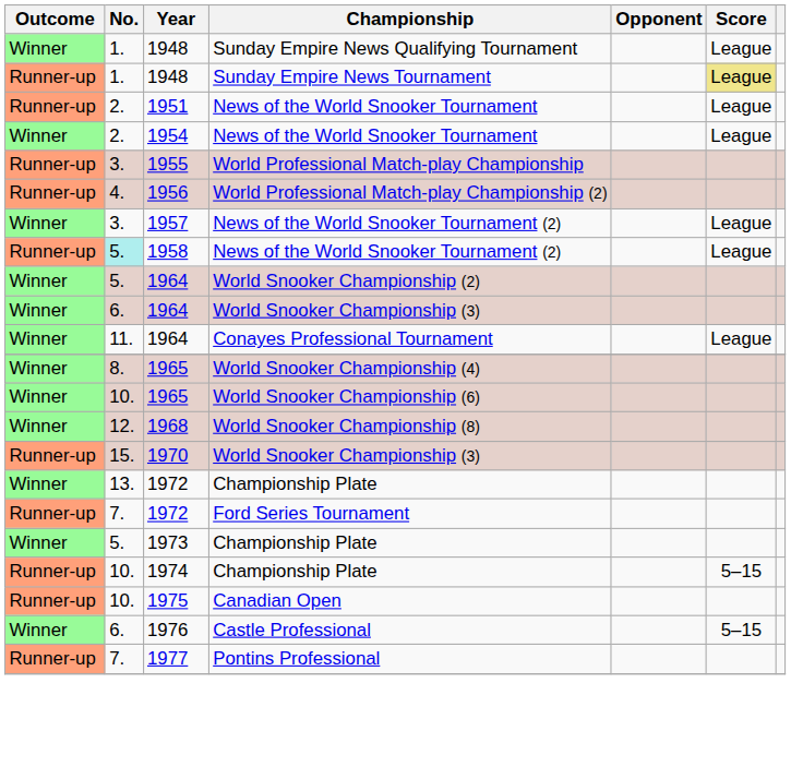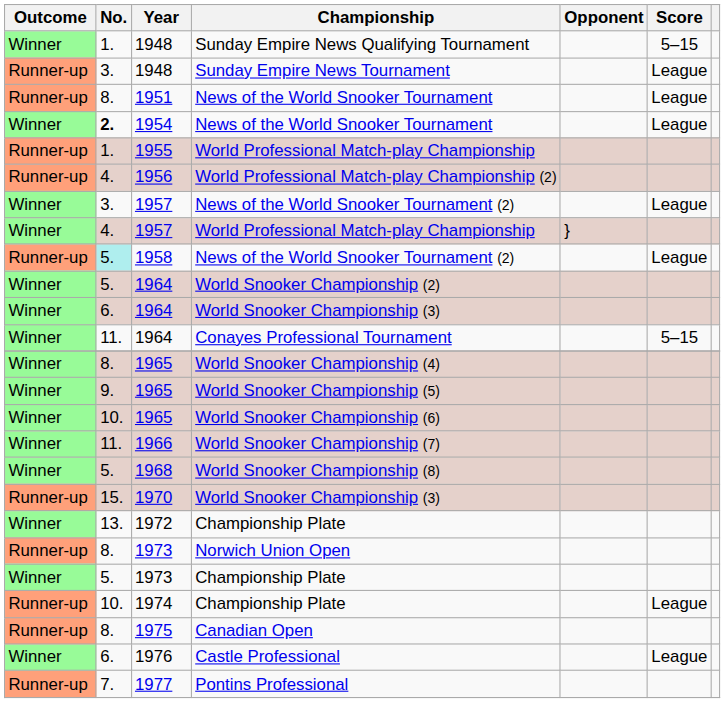 <table class="wikitable">
 <tr>
 <th width="80">Outcome</th>
 <th width="20">No.</th>
 <th width="50">Year</th>
 <th>Championship</th>
 <th>Opponent</th>
 <th>Score</th>
 <th></th>
 </tr>
 <tr>
 <td style="background:#98FB98">Winner</td>
 <td>1.</td>
 <td>1948</td>
 <td>Sunday Empire News Qualifying Tournament</td>
 <td data-sort-value="Kennerley, Kingsley"></td>
+<td align="center">5–15</td>
+<td align="center"></td>
+</tr>
+<tr>
+<td style="background:#ffa07a;">Runner-up</td>
+<td>3.</td>
+<td>1948</td>
+<td><a href='#'>Sunday Empire News Tournament</a></td>
+<td data-sort-value="Davis, Joe"></td>
 <td align="center">League</td>
 <td align="center"></td>
 </tr>
 <tr>
 <td style="background:#ffa07a;">Runner-up</td>
-<td>1.</td>
-<td>1948</td>
-<td><a href='#'>Sunday Empire News Tournament</a></td>
-<td data-sort-value="Davis, Joe"></td>
-<td align="center" style="background: khaki;">League</td>
-<td align="center"></td>
-</tr>
-<tr>
-<td style="background:#ffa07a;">Runner-up</td>
-<td>2.</td>
+<td>8.</td>
 <td><a href='#'>1951</a></td>
 <td><a href='#'>News of the World Snooker Tournament</a></td>
 <td data-sort-value="Brown, Alec"></td>
 <td align="center">League</td>
 <td align="center"></td>
 </tr>
 <tr>
 <td style="background:#98FB98">Winner</td>
-<td>2.</td>
+<td><strong>2.</strong></td>
 <td><a href='#'>1954</a></td>
 <td><a href='#'>News of the World Snooker Tournament</a></td>
 <td data-sort-value="Davis, Joe"></td>
 <td align="center">League</td>
 <td align="center"></td>
 </tr>
 <tr bgcolor="#e5d1cb">
 <td style="background:#ffa07a;">Runner-up</td>
-<td>3.</td>
+<td>1.</td>
 <td><a href='#'>1955</a></td>
 <td><a href='#'>World Professional Match-play Championship</a></td>
 <td data-sort-value="Davis, Fred"></td>
 <td align="center"></td>
 <td align="center"></td>
 </tr>
 <tr bgcolor="#e5d1cb">
 <td style="background:#ffa07a;">Runner-up</td>
 <td>4.</td>
 <td><a href='#'>1956</a></td>
 <td><a href='#'>World Professional Match-play Championship</a> <small>(2)</small></td>
 <td data-sort-value="Davis, Fred"></td>
 <td align="center"></td>
 <td align="center"></td>
 </tr>
 <tr>
 <td style="background:#98FB98">Winner</td>
 <td>3.</td>
 <td><a href='#'>1957</a></td>
 <td><a href='#'>News of the World Snooker Tournament</a> <small>(2)</small></td>
 <td data-sort-value="Davis, Fred"></td>
 <td align="center">League</td>
+<td align="center"></td>
+</tr>
+<tr bgcolor="#e5d1cb">
+<td style="background:#98FB98">Winner</td>
+<td>4.</td>
+<td><a href='#'>1957</a></td>
+<td><a href='#'>World Professional Match-play Championship</a></td>
+<td data-sort-value="Rea, Jackie">}</td>
+<td align="center"></td>
 <td align="center"></td>
 </tr>
 <tr>
 <td style="background:#ffa07a;">Runner-up</td>
 <td style="background: paleturquoise;">5.</td>
 <td><a href='#'>1958</a></td>
 <td><a href='#'>News of the World Snooker Tournament</a> <small>(2)</small></td>
 <td data-sort-value="Davis, Fred"></td>
 <td align="center">League</td>
 <td align="center"></td>
 </tr>
 <tr bgcolor="#e5d1cb">
 <td style="background:#98FB98">Winner</td>
 <td>5.</td>
 <td><a href='#'>1964</a></td>
 <td><a href='#'>World Snooker Championship</a> <small>(2)</small></td>
 <td data-sort-value="Davis, Fred"></td>
 <td align="center"></td>
 <td align="center"></td>
 </tr>
 <tr bgcolor="#e5d1cb">
 <td style="background:#98FB98">Winner</td>
 <td>6.</td>
 <td><a href='#'>1964</a></td>
 <td><a href='#'>World Snooker Championship</a> <small>(3)</small></td>
 <td data-sort-value="Williams, Rex"></td>
 <td align="center"></td>
 <td align="center"></td>
 </tr>
 <tr>
 <td style="background:#98FB98">Winner</td>
 <td>11.</td>
 <td>1964</td>
 <td><a href='#'>Conayes Professional Tournament</a></td>
 <td data-sort-value="Davis, Fred"></td>
-<td align="center">League</td>
+<td align="center">5–15</td>
 <td align="center"></td>
 </tr>
 <tr>
 </tr>
 <tr bgcolor="#e5d1cb">
 <td style="background:#98FB98">Winner</td>
 <td>8.</td>
 <td><a href='#'>1965</a></td>
 <td><a href='#'>World Snooker Championship</a> <small>(4)</small></td>
 <td data-sort-value="Davis, Fred"></td>
 <td align="center"></td>
 <td align="center"></td>
 </tr>
 <tr bgcolor="#e5d1cb">
 <td style="background:#98FB98">Winner</td>
+<td>9.</td>
+<td><a href='#'>1965</a></td>
+<td><a href='#'>World Snooker Championship</a> <small>(5)</small></td>
+<td data-sort-value="Williams, Rex"></td>
+<td align="center"></td>
+<td align="center"></td>
+</tr>
+<tr bgcolor="#e5d1cb">
+<td style="background:#98FB98">Winner</td>
 <td>10.</td>
 <td><a href='#'>1965</a></td>
 <td><a href='#'>World Snooker Championship</a> <small>(6)</small></td>
 <td data-sort-value="Van Rensburg, Fred"></td>
 <td align="center"></td>
 <td align="center"></td>
 </tr>
 <tr bgcolor="#e5d1cb">
 <td style="background:#98FB98">Winner</td>
-<td>12.</td>
+<td>11.</td>
+<td><a href='#'>1966</a></td>
+<td><a href='#'>World Snooker Championship</a> <small>(7)</small></td>
+<td data-sort-value="Davis, Fred"></td>
+<td align="center"></td>
+<td align="center"></td>
+</tr>
+<tr bgcolor="#e5d1cb">
+<td style="background:#98FB98">Winner</td>
+<td>5.</td>
 <td><a href='#'>1968</a></td>
 <td><a href='#'>World Snooker Championship</a> <small>(8)</small></td>
 <td data-sort-value="Charlton, Eddie"></td>
 <td align="center"></td>
 <td align="center"></td>
 </tr>
 <tr bgcolor="#e5d1cb">
 <td style="background:#ffa07a;">Runner-up</td>
 <td>15.</td>
 <td><a href='#'>1970</a></td>
 <td><a href='#'>World Snooker Championship</a> <small>(3)</small></td>
 <td data-sort-value="Reardon, Ray"></td>
 <td align="center"></td>
 <td align="center"></td>
 </tr>
 <tr>
 <td style="background:#98FB98;">Winner</td>
 <td>13.</td>
 <td>1972</td>
 <td>Championship Plate</td>
 <td data-sort-value="Thorburn, Cliff"></td>
 <td align="center"></td>
 <td align="center"></td>
 </tr>
 <tr>
 <td style="background:#ffa07a;">Runner-up</td>
-<td>7.</td>
-<td><a href='#'>1972</a></td>
-<td><a href='#'>Ford Series Tournament</a></td>
-<td data-sort-value="Higgins, Alex"></td>
+<td>8.</td>
+<td><a href='#'>1973</a></td>
+<td><a href='#'>Norwich Union Open</a></td>
+<td data-sort-value="Spencer, John"></td>
 <td align="center"></td>
 <td align="center"></td>
 </tr>
 <tr>
 <td style="background:#98fb98;">Winner</td>
 <td>5.</td>
 <td>1973</td>
 <td>Championship Plate</td>
 <td data-sort-value="Thorburn, Cliff"></td>
 <td align="center"></td>
 <td align="center"></td>
 </tr>
 <tr>
 <td style="background:#ffa07a;">Runner-up</td>
 <td>10.</td>
 <td>1974</td>
 <td>Championship Plate</td>
 <td data-sort-value="Spencer, John"></td>
-<td align="center">5–15</td>
+<td align="center">League</td>
 <td align="center"></td>
 </tr>
 <tr>
 <td style="background:#ffa07a;">Runner-up</td>
-<td>10.</td>
+<td>8.</td>
 <td><a href='#'>1975</a></td>
 <td><a href='#'>Canadian Open</a></td>
 <td data-sort-value="Higgins, Alex"></td>
 <td align="center"></td>
 <td align="center"></td>
 </tr>
 <tr>
 <td style="background:#98FB98;">Winner</td>
 <td>6.</td>
 <td>1976</td>
 <td><a href='#'>Castle Professional</a></td>
 <td data-sort-value="Fagm, Patsy"></td>
-<td align="center">5–15</td>
+<td align="center">League</td>
 <td align="center"></td>
 </tr>
 <tr>
 <td style="background:#ffa07a;">Runner-up</td>
 <td>7.</td>
 <td><a href='#'>1977</a></td>
 <td><a href='#'>Pontins Professional</a></td>
 <td data-sort-value="Spencer, John"></td>
 <td align="center"></td>
 <td align="center"></td>
 </tr>
 <tr>
 </tr>
 </table>
